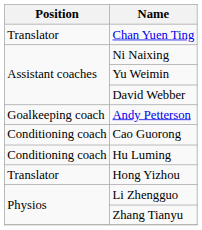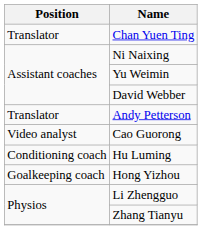 <table class="wikitable">
 <tr>
 <th>Position</th>
 <th>Name</th>
 </tr>
 <tr>
 <td>Translator</td>
 <td> <a href='#'>Chan Yuen Ting</a></td>
 </tr>
 <tr>
 <td rowspan=3>Assistant coaches</td>
 <td> Ni Naixing</td>
 </tr>
 <tr>
 <td> Yu Weimin</td>
 </tr>
 <tr>
 <td> David Webber</td>
 </tr>
 <tr>
-<td>Goalkeeping coach</td>
+<td>Translator</td>
 <td> <a href='#'>Andy Petterson</a></td>
 </tr>
 <tr>
-<td>Conditioning coach</td>
+<td>Video analyst</td>
 <td> Cao Guorong</td>
 </tr>
 <tr>
 <td>Conditioning coach</td>
 <td> Hu Luming</td>
 </tr>
 <tr>
-<td>Translator</td>
+<td>Goalkeeping coach</td>
 <td> Hong Yizhou</td>
 </tr>
 <tr>
 <td rowspan=2>Physios</td>
 <td> Li Zhengguo</td>
 </tr>
 <tr>
 <td> Zhang Tianyu</td>
 </tr>
 <tr>
 </tr>
 </table>
